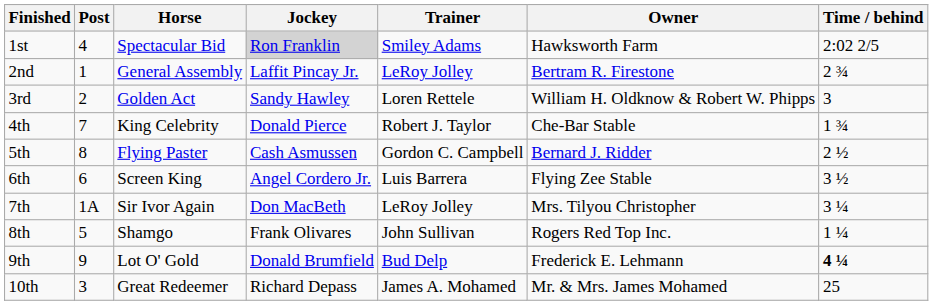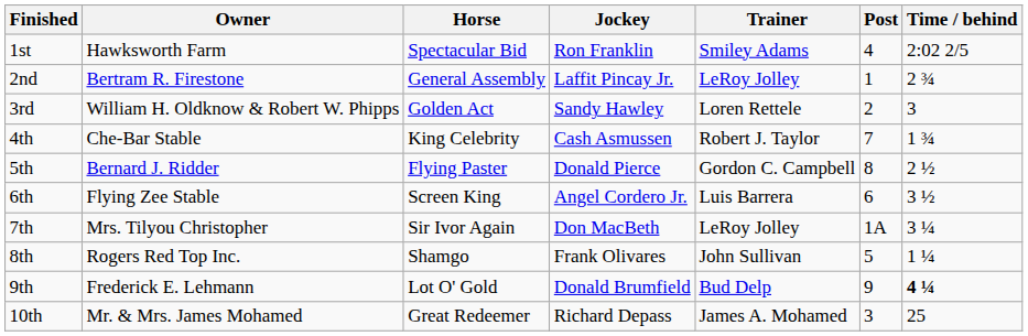 <table class="wikitable">
 <tr>
 <th>Finished</th>
-<th>Post</th>
+<th>Owner</th>
 <th>Horse</th>
 <th>Jockey</th>
 <th>Trainer</th>
-<th>Owner</th>
+<th>Post</th>
 <th>Time / behind</th>
 </tr>
 <tr>
 <td>1st</td>
+<td>Hawksworth Farm</td>
+<td><a href='#'>Spectacular Bid</a></td>
+<td><a href='#'>Ron Franklin</a></td>
+<td><a href='#'>Smiley Adams</a></td>
 <td>4</td>
-<td><a href='#'>Spectacular Bid</a></td>
-<td style="background: lightgrey;"><a href='#'>Ron Franklin</a></td>
-<td><a href='#'>Smiley Adams</a></td>
-<td>Hawksworth Farm</td>
 <td>2:02 2/5</td>
 </tr>
 <tr>
 <td>2nd</td>
-<td>1</td>
+<td><a href='#'>Bertram R. Firestone</a></td>
 <td><a href='#'>General Assembly</a></td>
 <td><a href='#'>Laffit Pincay Jr.</a></td>
 <td><a href='#'>LeRoy Jolley</a></td>
-<td><a href='#'>Bertram R. Firestone</a></td>
+<td>1</td>
 <td>2 ¾</td>
 </tr>
 <tr>
 <td>3rd</td>
-<td>2</td>
+<td>William H. Oldknow & Robert W. Phipps</td>
 <td><a href='#'>Golden Act</a></td>
 <td><a href='#'>Sandy Hawley</a></td>
 <td>Loren Rettele</td>
-<td>William H. Oldknow & Robert W. Phipps</td>
+<td>2</td>
 <td>3</td>
 </tr>
 <tr>
 <td>4th</td>
+<td>Che-Bar Stable</td>
+<td>King Celebrity</td>
+<td><a href='#'>Cash Asmussen</a></td>
+<td>Robert J. Taylor</td>
 <td>7</td>
-<td>King Celebrity</td>
-<td><a href='#'>Donald Pierce</a></td>
-<td>Robert J. Taylor</td>
-<td>Che-Bar Stable</td>
 <td>1 ¾</td>
 </tr>
 <tr>
 <td>5th</td>
+<td><a href='#'>Bernard J. Ridder</a></td>
+<td><a href='#'>Flying Paster</a></td>
+<td><a href='#'>Donald Pierce</a></td>
+<td>Gordon C. Campbell</td>
 <td>8</td>
-<td><a href='#'>Flying Paster</a></td>
-<td><a href='#'>Cash Asmussen</a></td>
-<td>Gordon C. Campbell</td>
-<td><a href='#'>Bernard J. Ridder</a></td>
 <td>2 ½</td>
 </tr>
 <tr>
 <td>6th</td>
-<td>6</td>
+<td>Flying Zee Stable</td>
 <td>Screen King</td>
 <td><a href='#'>Angel Cordero Jr.</a></td>
 <td>Luis Barrera</td>
-<td>Flying Zee Stable</td>
+<td>6</td>
 <td>3 ½</td>
 </tr>
 <tr>
 <td>7th</td>
-<td>1A</td>
+<td>Mrs. Tilyou Christopher</td>
 <td>Sir Ivor Again</td>
 <td><a href='#'>Don MacBeth</a></td>
 <td>LeRoy Jolley</td>
-<td>Mrs. Tilyou Christopher</td>
+<td>1A</td>
 <td>3 ¼</td>
 </tr>
 <tr>
 <td>8th</td>
-<td>5</td>
+<td>Rogers Red Top Inc.</td>
 <td>Shamgo</td>
 <td>Frank Olivares</td>
 <td>John Sullivan</td>
-<td>Rogers Red Top Inc.</td>
+<td>5</td>
 <td>1 ¼</td>
 </tr>
 <tr>
 <td>9th</td>
-<td>9</td>
+<td>Frederick E. Lehmann</td>
 <td>Lot O' Gold</td>
 <td><a href='#'>Donald Brumfield</a></td>
 <td><a href='#'>Bud Delp</a></td>
-<td>Frederick E. Lehmann</td>
+<td>9</td>
 <td><strong>4 ¼</strong></td>
 </tr>
 <tr>
 <td>10th</td>
-<td>3</td>
+<td>Mr. & Mrs. James Mohamed</td>
 <td>Great Redeemer</td>
 <td>Richard Depass</td>
 <td>James A. Mohamed</td>
-<td>Mr. & Mrs. James Mohamed</td>
+<td>3</td>
 <td>25</td>
 </tr>
 </table>
